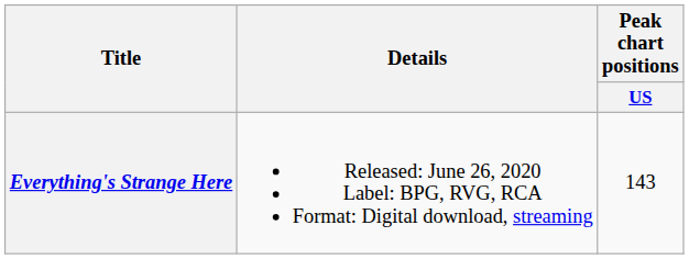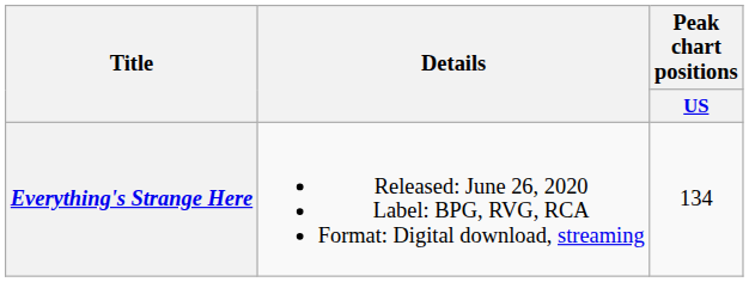 <table class="wikitable plainrowheaders" style="text-align:center;">
 <tr>
 <th scope="col" rowspan="2">Title</th>
 <th scope="col" rowspan="2">Details</th>
 <th scope="col" colspan="1">Peak chart positions</th>
 </tr>
 <tr>
 <th style="width:3em;font-size:90%;"><a href='#'>US</a><br></th>
 </tr>
 <tr>
 <th scope="row"><em><a href='#'>Everything's Strange Here</a></em></th>
 <td><br><ul><li>Released: June 26, 2020</li><li>Label: BPG, RVG, RCA</li><li>Format: Digital download, <a href='#'>streaming</a></li></ul></td>
-<td>143</td>
+<td>134</td>
 </tr>
 </table>
